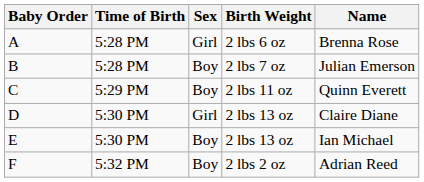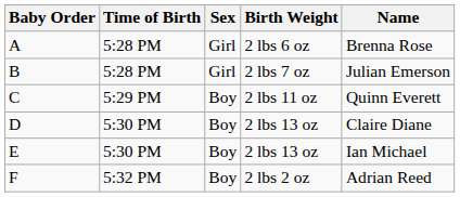 <table class="wikitable">
 <tr>
 <th>Baby Order</th>
 <th>Time of Birth</th>
 <th>Sex</th>
 <th>Birth Weight</th>
 <th>Name</th>
 </tr>
 <tr>
 <td>A</td>
 <td>5:28 PM</td>
 <td>Girl</td>
 <td>2 lbs 6 oz</td>
 <td>Brenna Rose</td>
 </tr>
 <tr>
 <td>B</td>
 <td>5:28 PM</td>
-<td>Boy</td>
+<td>Girl</td>
 <td>2 lbs 7 oz</td>
 <td>Julian Emerson</td>
 </tr>
 <tr>
 <td>C</td>
 <td>5:29 PM</td>
 <td>Boy</td>
 <td>2 lbs 11 oz</td>
 <td>Quinn Everett</td>
 </tr>
 <tr>
 <td>D</td>
 <td>5:30 PM</td>
-<td>Girl</td>
+<td>Boy</td>
 <td>2 lbs 13 oz</td>
 <td>Claire Diane</td>
 </tr>
 <tr>
 <td>E</td>
 <td>5:30 PM</td>
 <td>Boy</td>
 <td>2 lbs 13 oz</td>
 <td>Ian Michael</td>
 </tr>
 <tr>
 <td>F</td>
 <td>5:32 PM</td>
 <td>Boy</td>
 <td>2 lbs 2 oz</td>
 <td>Adrian Reed</td>
 </tr>
 </table>
